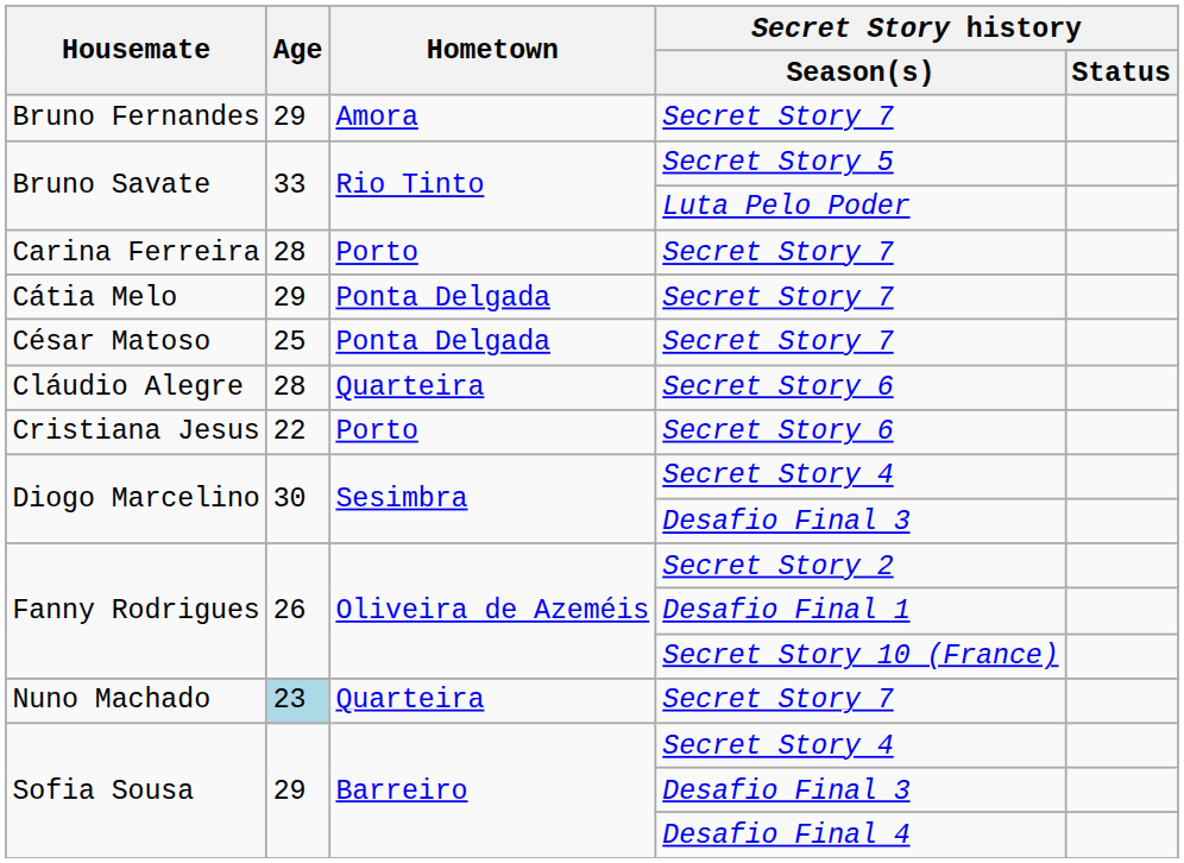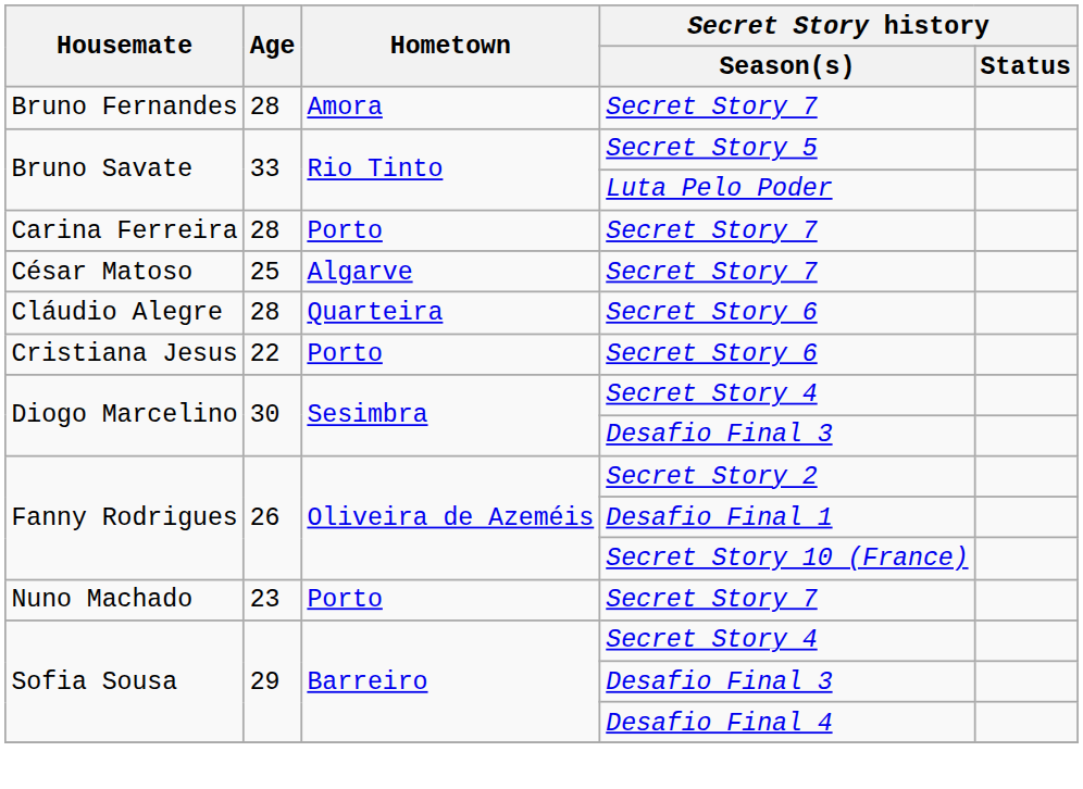 <table class="wikitable sortable">
 <tr>
 <th rowspan=2>Housemate</th>
 <th rowspan=2>Age</th>
 <th rowspan=2>Hometown</th>
 <th colspan=2><em>Secret Story</em> history</th>
 </tr>
 <tr>
 <th>Season(s)</th>
 <th>Status</th>
 </tr>
 <tr>
 <td>Bruno Fernandes</td>
-<td>29</td>
+<td>28</td>
 <td><a href='#'>Amora</a></td>
 <td><em><a href='#'>Secret Story 7</a></em></td>
 <td></td>
 </tr>
 <tr>
 <td rowspan="2">Bruno Savate</td>
 <td rowspan="2">33</td>
 <td rowspan="2"><a href='#'>Rio Tinto</a></td>
 <td><em><a href='#'>Secret Story 5</a></em></td>
 <td></td>
 </tr>
 <tr>
 <td><em><a href='#'>Luta Pelo Poder</a></em></td>
 <td></td>
 </tr>
 <tr>
 <td>Carina Ferreira</td>
 <td>28</td>
 <td><a href='#'>Porto</a></td>
 <td><em><a href='#'>Secret Story 7</a></em></td>
 <td></td>
 </tr>
 <tr>
-<td>Cátia Melo</td>
-<td>29</td>
-<td><a href='#'>Ponta Delgada</a></td>
-<td><em><a href='#'>Secret Story 7</a></em></td>
-<td></td>
-</tr>
-<tr>
 <td>César Matoso</td>
 <td>25</td>
-<td><a href='#'>Ponta Delgada</a></td>
+<td><a href='#'>Algarve</a></td>
 <td><em><a href='#'>Secret Story 7</a></em></td>
 <td></td>
 </tr>
 <tr>
 <td>Cláudio Alegre</td>
 <td>28</td>
 <td><a href='#'>Quarteira</a></td>
 <td><em><a href='#'>Secret Story 6</a></em></td>
 <td></td>
 </tr>
 <tr>
 <td>Cristiana Jesus</td>
 <td>22</td>
 <td><a href='#'>Porto</a></td>
 <td><em><a href='#'>Secret Story 6</a></em></td>
 <td></td>
 </tr>
 <tr>
 <td rowspan="2">Diogo Marcelino</td>
 <td rowspan="2">30</td>
 <td rowspan="2"><a href='#'>Sesimbra</a></td>
 <td><em><a href='#'>Secret Story 4</a></em></td>
 <td></td>
 </tr>
 <tr>
 <td><em><a href='#'>Desafio Final 3</a></em></td>
 <td></td>
 </tr>
 <tr>
 <td rowspan="3">Fanny Rodrigues</td>
 <td rowspan="3">26</td>
 <td rowspan="3"><a href='#'>Oliveira de Azeméis</a></td>
 <td><em><a href='#'>Secret Story 2</a></em></td>
 <td></td>
 </tr>
 <tr>
 <td><em><a href='#'>Desafio Final 1</a></em></td>
 <td></td>
 </tr>
 <tr>
 <td><em><a href='#'>Secret Story 10 (France)</a></em></td>
 <td></td>
 </tr>
 <tr>
 <td>Nuno Machado</td>
-<td style="background: lightblue;">23</td>
-<td><a href='#'>Quarteira</a></td>
+<td>23</td>
+<td><a href='#'>Porto</a></td>
 <td><em><a href='#'>Secret Story 7</a></em></td>
 <td></td>
 </tr>
 <tr>
 <td rowspan="3">Sofia Sousa</td>
 <td rowspan="3">29</td>
 <td rowspan="3"><a href='#'>Barreiro</a></td>
 <td><em><a href='#'>Secret Story 4</a></em></td>
 <td></td>
 </tr>
 <tr>
 <td><em><a href='#'>Desafio Final 3</a></em></td>
 <td></td>
 </tr>
 <tr>
 <td><em><a href='#'>Desafio Final 4</a></em></td>
 <td></td>
 </tr>
 <tr>
 </tr>
 </table>
